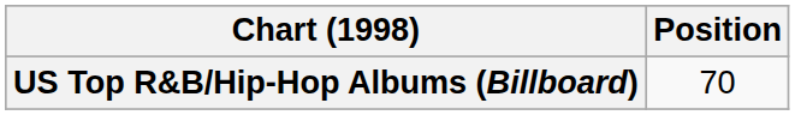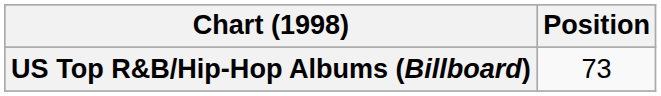 <table class="wikitable plainrowheaders" style="text-align:center">
 <tr>
 <th scope="col">Chart (1998)</th>
 <th scope="col">Position</th>
 </tr>
 <tr>
 <th scope="row">US Top R&B/Hip-Hop Albums (<em>Billboard</em>)</th>
-<td>70</td>
+<td>73</td>
 </tr>
 </table>
